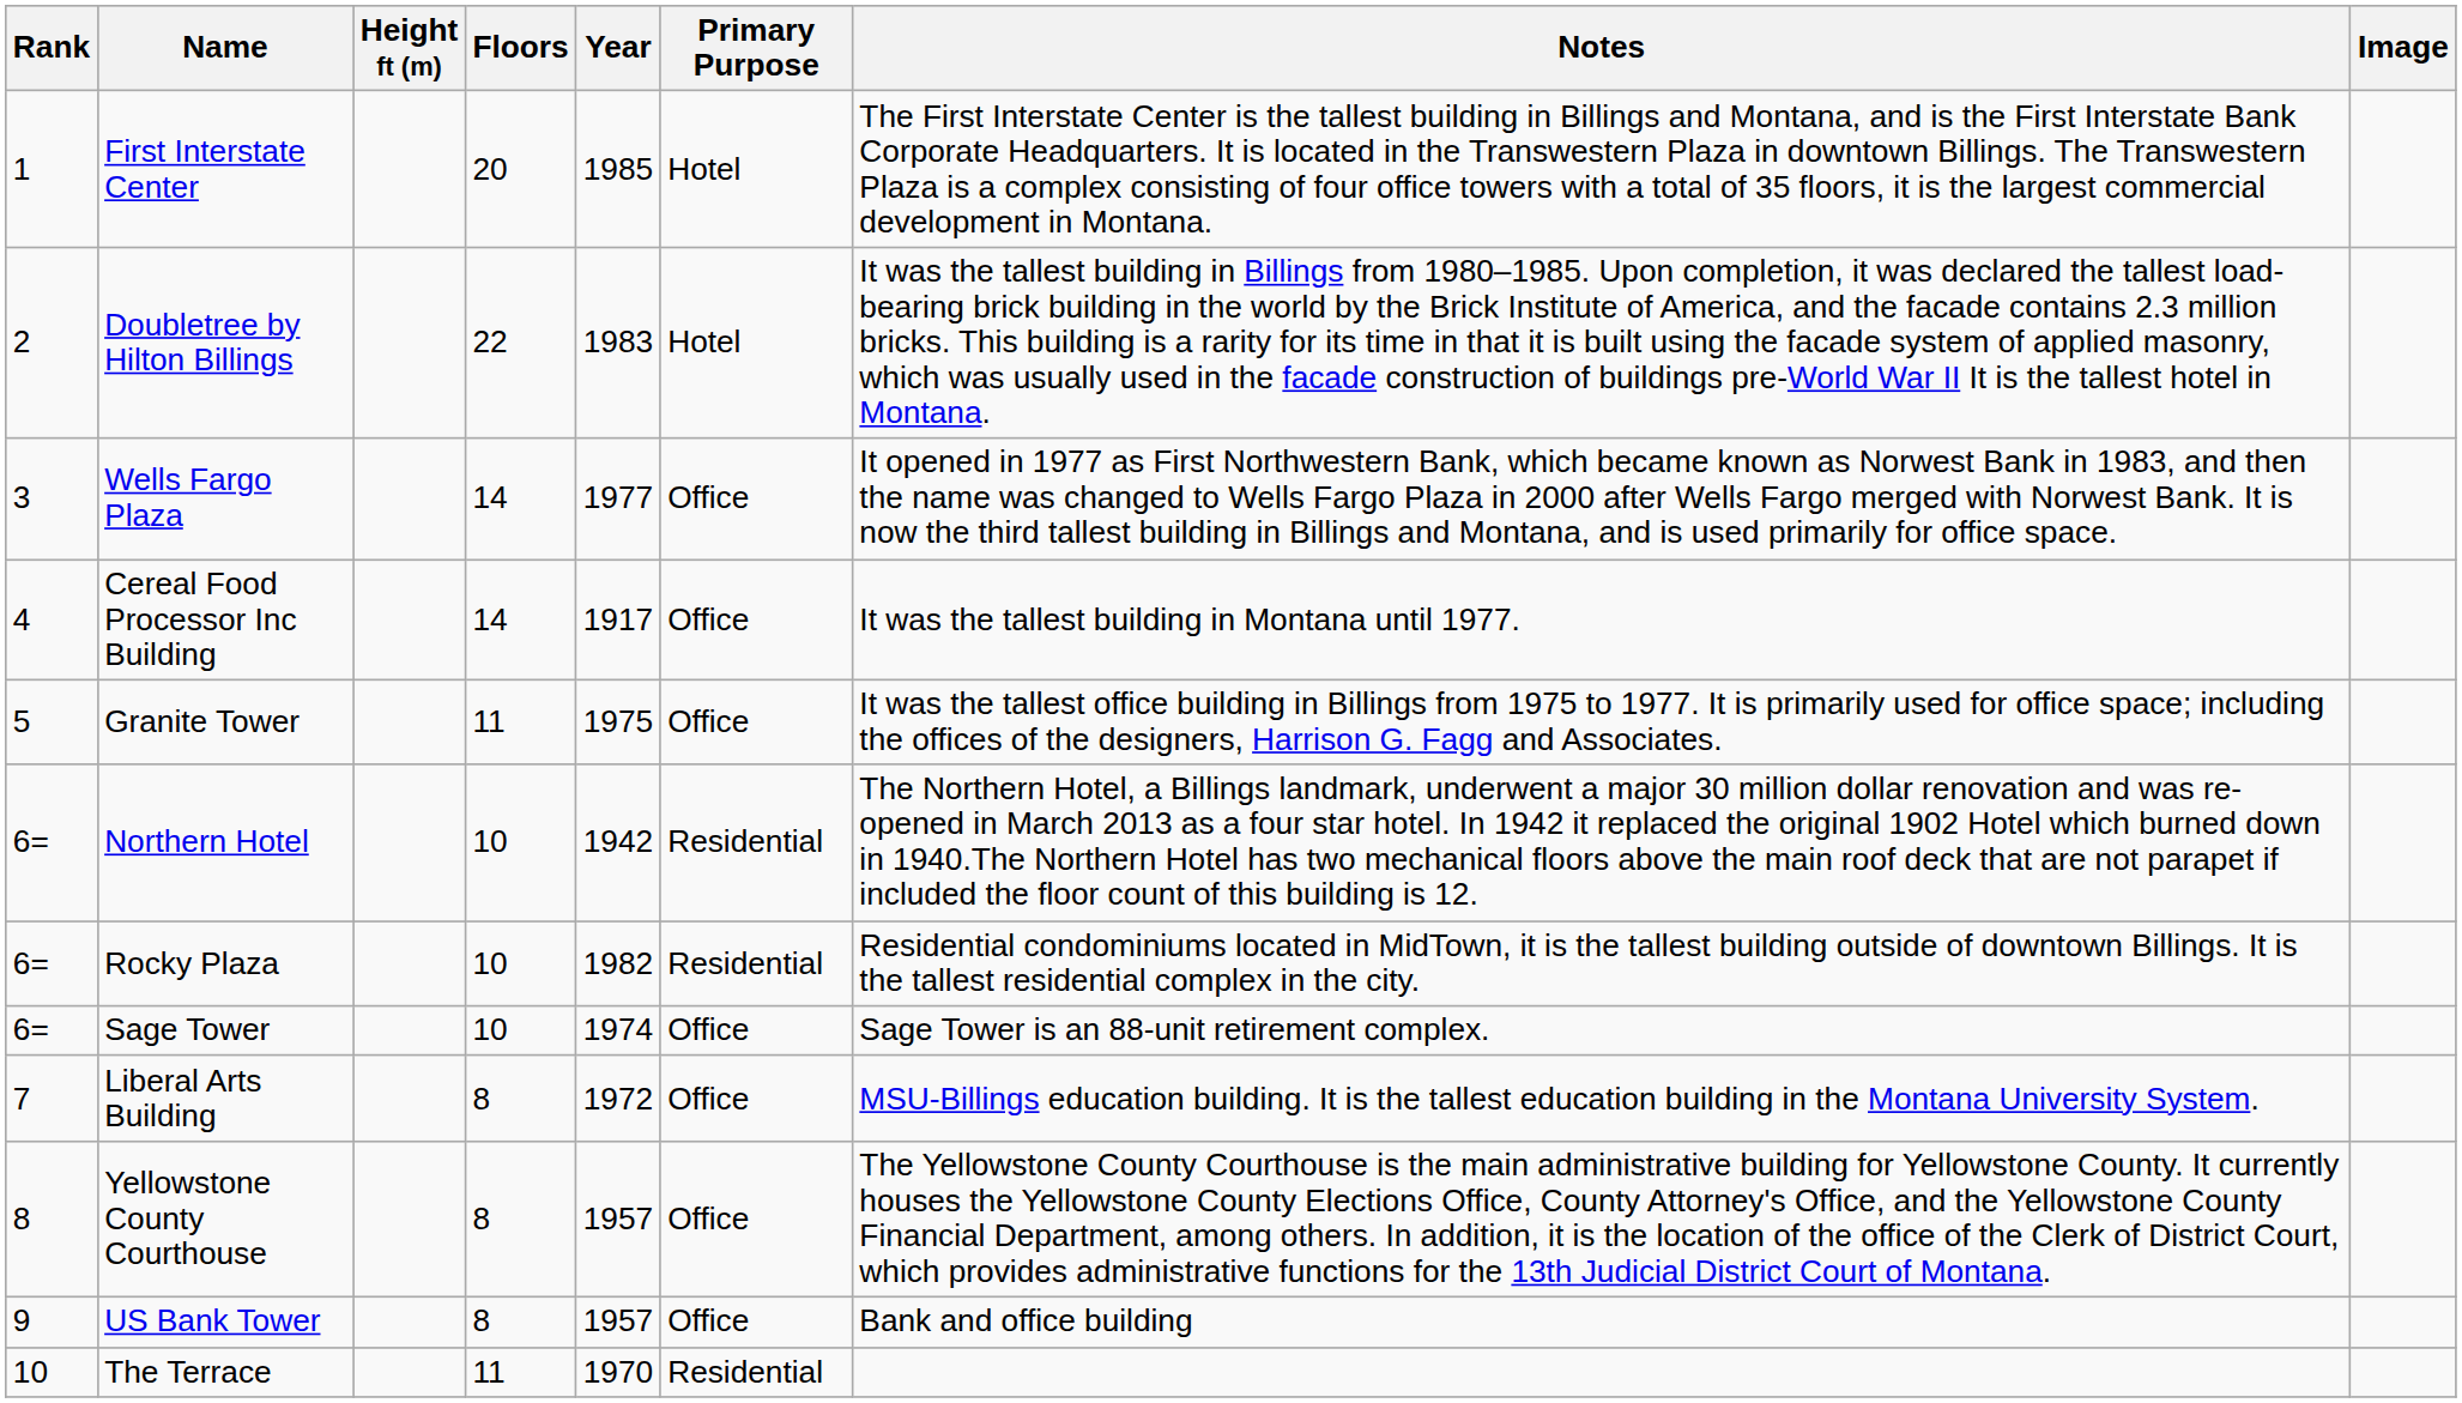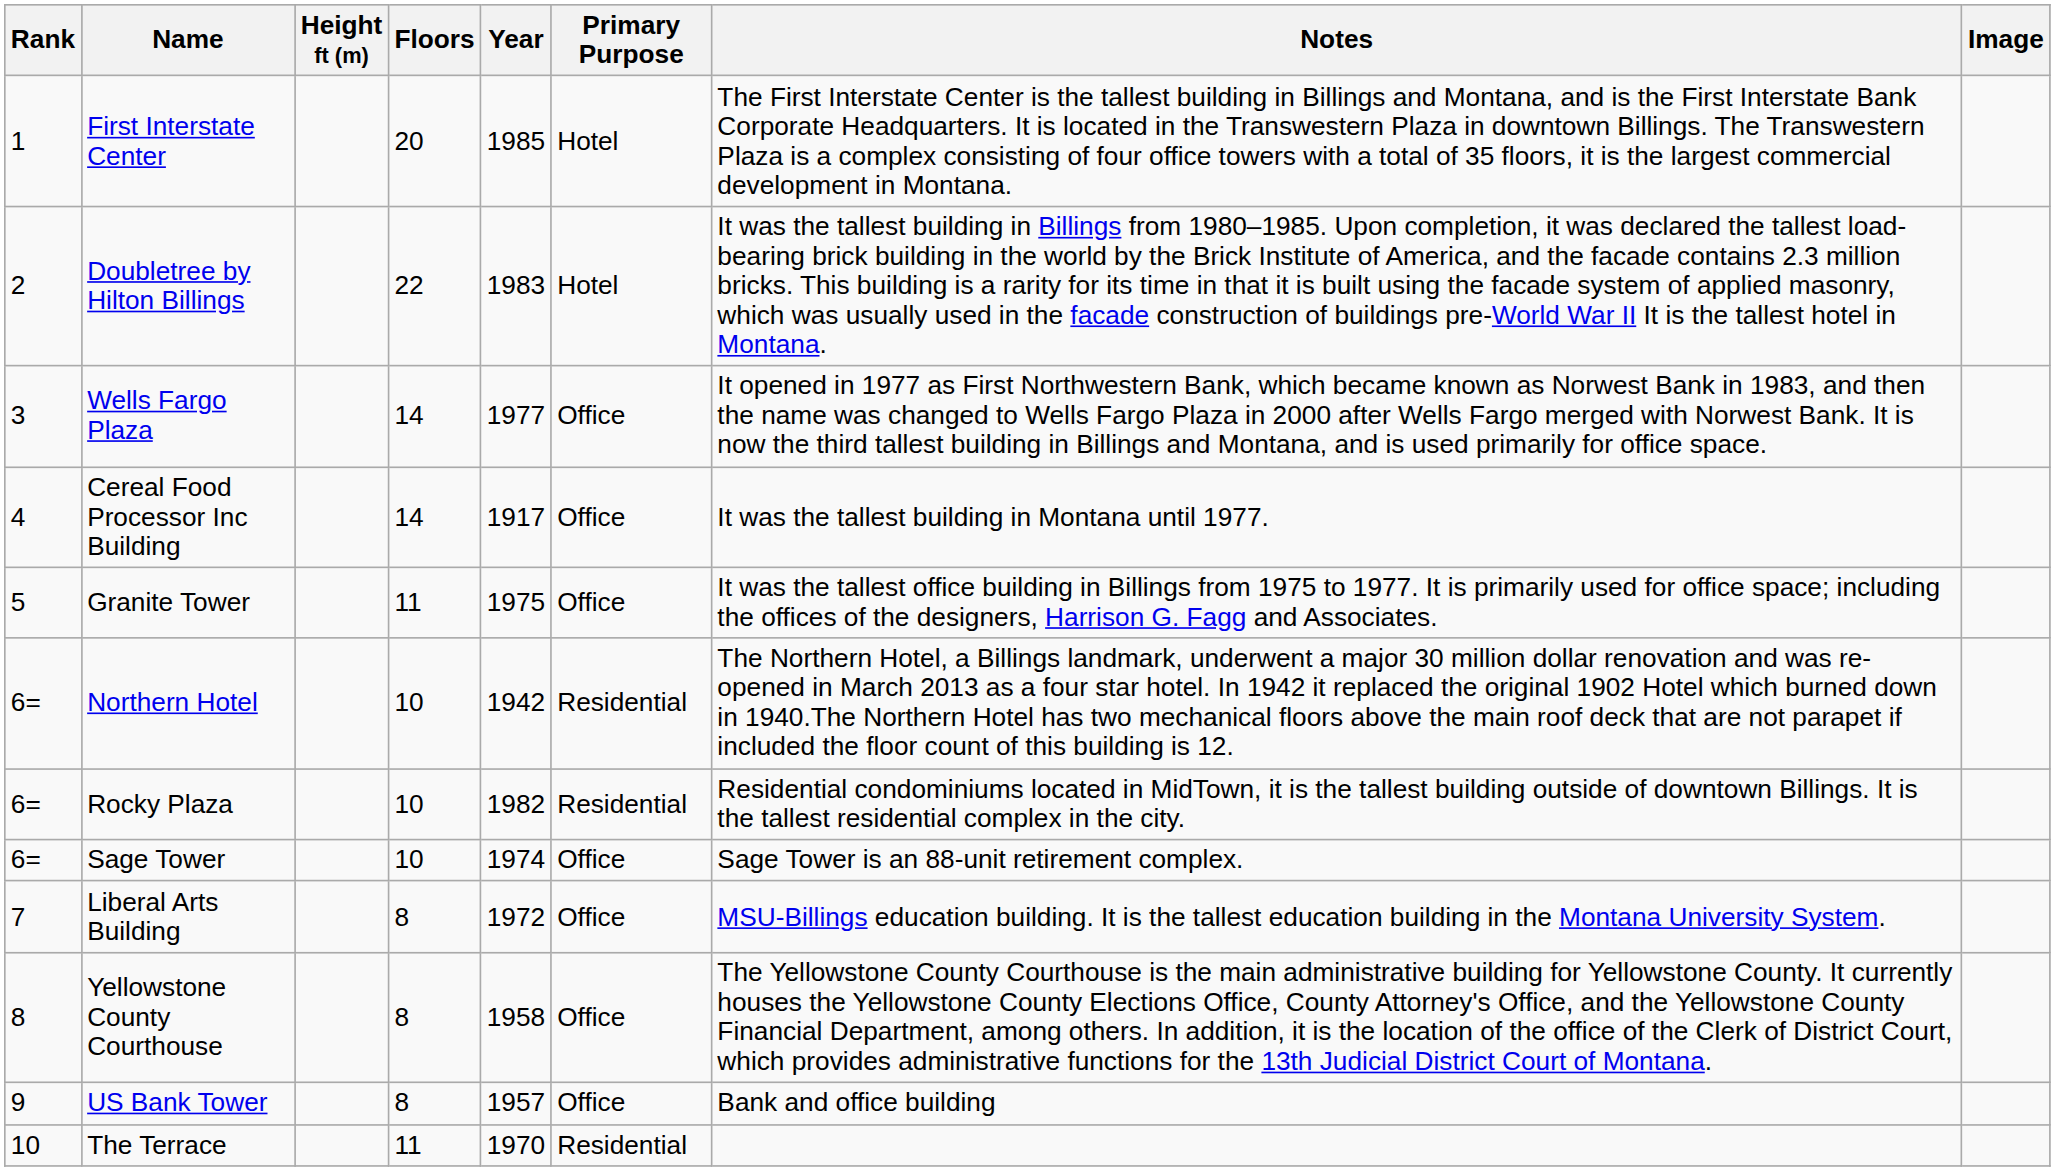 <table class="wikitable sortable">
 <tr>
 <th>Rank</th>
 <th>Name</th>
 <th>Height<br><small>ft (m)</small></th>
 <th>Floors</th>
 <th>Year</th>
 <th>Primary Purpose</th>
 <th class="unsortable">Notes</th>
 <th class="unsortable">Image</th>
 </tr>
 <tr>
 <td>1</td>
 <td><a href='#'>First Interstate Center</a></td>
 <td></td>
 <td>20</td>
 <td>1985</td>
 <td>Hotel</td>
 <td>The First Interstate Center is the tallest building in Billings and Montana, and is the First Interstate Bank Corporate Headquarters. It is located in the Transwestern Plaza in downtown Billings. The Transwestern Plaza is a complex consisting of four office towers with a total of 35 floors, it is the largest commercial development in Montana.</td>
 <td></td>
 </tr>
 <tr>
 <td>2</td>
 <td><a href='#'>Doubletree by Hilton Billings</a></td>
 <td></td>
 <td>22</td>
 <td>1983</td>
 <td>Hotel</td>
 <td>It was the tallest building in <a href='#'>Billings</a> from 1980–1985. Upon completion, it was declared the tallest load-bearing brick building in the world by the Brick Institute of America, and the facade contains 2.3 million bricks. This building is a rarity for its time in that it is built using the facade system of applied masonry, which was usually used in the <a href='#'>facade</a> construction of buildings pre-<a href='#'>World War II</a> It is the tallest hotel in <a href='#'>Montana</a>.</td>
 <td></td>
 </tr>
 <tr>
 <td>3</td>
 <td><a href='#'>Wells Fargo Plaza</a></td>
 <td></td>
 <td>14</td>
 <td>1977</td>
 <td>Office</td>
 <td>It opened in 1977 as First Northwestern Bank, which became known as Norwest Bank in 1983, and then the name was changed to Wells Fargo Plaza in 2000 after Wells Fargo merged with Norwest Bank. It is now the third tallest building in Billings and Montana, and is used primarily for office space.</td>
 <td></td>
 </tr>
 <tr>
 <td>4</td>
 <td>Cereal Food Processor Inc Building</td>
 <td></td>
 <td>14</td>
 <td>1917</td>
 <td>Office</td>
 <td>It was the tallest building in Montana until 1977.</td>
 <td></td>
 </tr>
 <tr>
 <td>5</td>
 <td>Granite Tower</td>
 <td></td>
 <td>11</td>
 <td>1975</td>
 <td>Office</td>
 <td>It was the tallest office building in Billings from 1975 to 1977. It is primarily used for office space; including the offices of the designers, <a href='#'>Harrison G. Fagg</a> and Associates.</td>
 <td></td>
 </tr>
 <tr>
 <td>6=</td>
 <td><a href='#'>Northern Hotel</a></td>
 <td></td>
 <td>10</td>
 <td>1942</td>
 <td>Residential</td>
 <td>The Northern Hotel, a Billings landmark, underwent a major 30 million dollar renovation and was re-opened in March 2013 as a four star hotel. In 1942 it replaced the original 1902 Hotel which burned down in 1940.The Northern Hotel has two mechanical floors above the main roof deck that are not parapet if included the floor count of this building is 12.</td>
 <td></td>
 </tr>
 <tr>
 <td>6=</td>
 <td>Rocky Plaza</td>
 <td></td>
 <td>10</td>
 <td>1982</td>
 <td>Residential</td>
 <td>Residential condominiums located in MidTown, it is the tallest building outside of downtown Billings. It is the tallest residential complex in the city.</td>
 <td></td>
 </tr>
 <tr>
 <td>6=</td>
 <td>Sage Tower</td>
 <td></td>
 <td>10</td>
 <td>1974</td>
 <td>Office</td>
 <td>Sage Tower is an 88-unit retirement complex.</td>
 <td></td>
 </tr>
 <tr>
 <td>7</td>
 <td>Liberal Arts Building</td>
 <td></td>
 <td>8</td>
 <td>1972</td>
 <td>Office</td>
 <td><a href='#'>MSU-Billings</a> education building. It is the tallest education building in the <a href='#'>Montana University System</a>.</td>
 <td></td>
 </tr>
 <tr>
 <td>8</td>
 <td>Yellowstone County Courthouse</td>
 <td></td>
 <td>8</td>
-<td>1957</td>
+<td>1958</td>
 <td>Office</td>
 <td> The Yellowstone County Courthouse is the main administrative building for Yellowstone County. It currently houses the Yellowstone County Elections Office, County Attorney's Office, and the Yellowstone County Financial Department, among others. In addition, it is the location of the office of the Clerk of District Court, which provides administrative functions for the <a href='#'>13th Judicial District Court of Montana</a>.</td>
 <td></td>
 </tr>
 <tr>
 <td>9</td>
 <td><a href='#'>US Bank Tower</a></td>
 <td></td>
 <td>8</td>
 <td>1957</td>
 <td>Office</td>
 <td>Bank and office building</td>
 <td></td>
 </tr>
 <tr>
 <td>10</td>
 <td>The Terrace</td>
 <td></td>
 <td>11</td>
 <td>1970</td>
 <td>Residential</td>
 <td></td>
 <td></td>
 </tr>
 </table>
